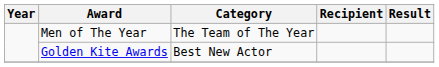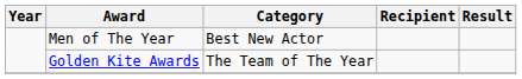 <table class="wikitable">
 <tr>
 <th>Year</th>
 <th>Award</th>
 <th>Category</th>
 <th>Recipient</th>
 <th>Result</th>
 </tr>
 <tr>
 <td rowspan="2"></td>
 <td>Men of The Year</td>
-<td>The Team of The Year</td>
+<td>Best New Actor</td>
 <td></td>
 <td></td>
 </tr>
 <tr>
 <td><a href='#'>Golden Kite Awards</a></td>
-<td>Best New Actor</td>
+<td>The Team of The Year</td>
 <td></td>
 <td></td>
 </tr>
 <tr>
 </tr>
 </table>
